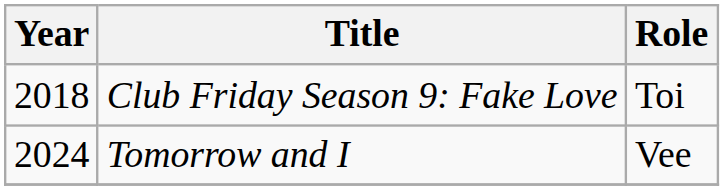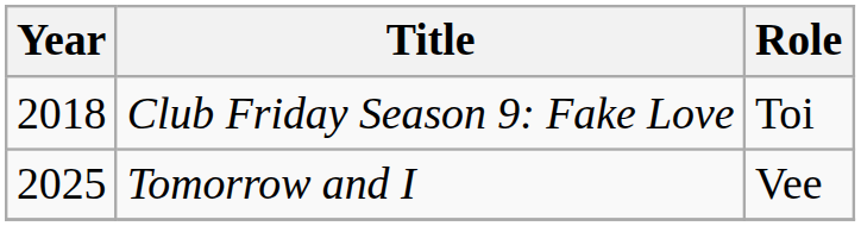 <table class="wikitable">
 <tr>
 <th>Year</th>
 <th>Title</th>
 <th>Role</th>
 </tr>
 <tr>
 <td>2018</td>
 <td><em>Club Friday Season 9: Fake Love</em></td>
 <td>Toi</td>
 </tr>
 <tr>
-<td>2024</td>
+<td>2025</td>
 <td><em>Tomorrow and I</em></td>
 <td>Vee</td>
 </tr>
 <tr>
 </tr>
 </table>
